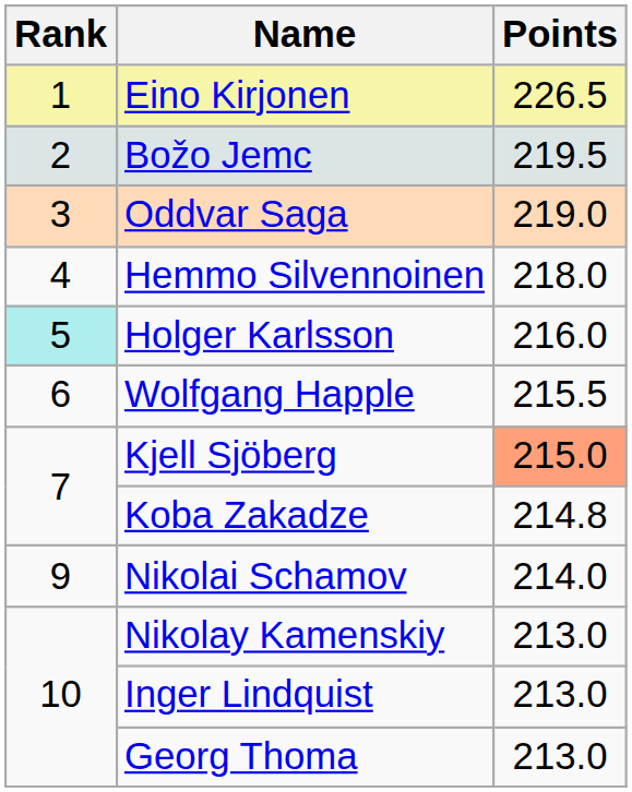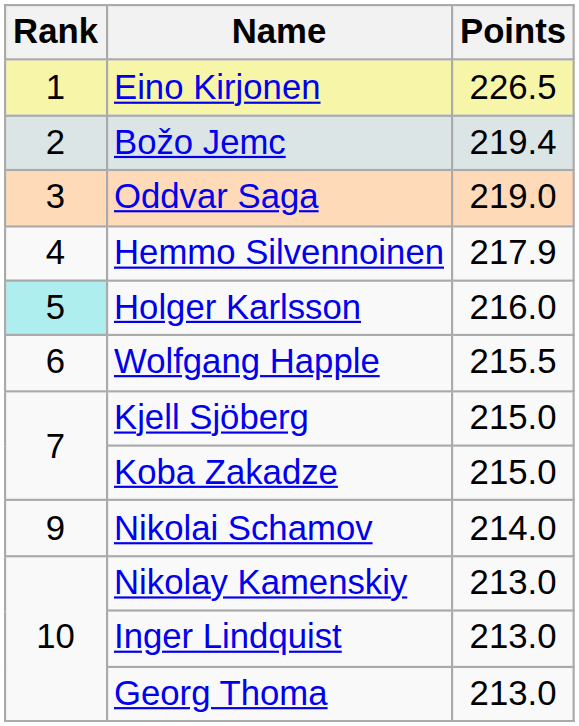 <table class="wikitable sortable">
 <tr>
 <th align=Center>Rank</th>
 <th>Name</th>
 <th>Points</th>
 </tr>
 <tr style="background:#F7F6A8">
 <td align=center>1</td>
 <td> <a href='#'>Eino Kirjonen</a></td>
 <td align=center>226.5</td>
 </tr>
 <tr style="background: #DCE5E5;">
 <td align=center>2</td>
 <td> <a href='#'>Božo Jemc</a></td>
-<td align=center>219.5</td>
+<td align=center>219.4</td>
 </tr>
 <tr style="background: #FFDAB9;">
 <td align=center>3</td>
 <td> <a href='#'>Oddvar Saga</a></td>
 <td align=center>219.0</td>
 </tr>
 <tr>
 <td align=center>4</td>
 <td> <a href='#'>Hemmo Silvennoinen</a></td>
-<td align=center>218.0</td>
+<td align=center>217.9</td>
 </tr>
 <tr>
 <td align=center style="background: paleturquoise;">5</td>
 <td> <a href='#'>Holger Karlsson</a></td>
 <td align=center>216.0</td>
 </tr>
 <tr>
 <td align=center>6</td>
 <td> <a href='#'>Wolfgang Happle</a></td>
 <td align=center>215.5</td>
 </tr>
 <tr>
 <td rowspan=2 align=center>7</td>
 <td> <a href='#'>Kjell Sjöberg</a></td>
-<td align=center style="background: lightsalmon;">215.0</td>
+<td align=center>215.0</td>
 </tr>
 <tr>
 <td> <a href='#'>Koba Zakadze</a></td>
-<td align=center>214.8</td>
+<td align=center>215.0</td>
 </tr>
 <tr>
 <td align=center>9</td>
 <td> <a href='#'>Nikolai Schamov</a></td>
 <td align=center>214.0</td>
 </tr>
 <tr>
 <td rowspan=3 align=center>10</td>
 <td> <a href='#'>Nikolay Kamenskiy</a></td>
 <td align=center>213.0</td>
 </tr>
 <tr>
 <td> <a href='#'>Inger Lindquist</a></td>
 <td align=center>213.0</td>
 </tr>
 <tr>
 <td> <a href='#'>Georg Thoma</a></td>
 <td align=center>213.0</td>
 </tr>
 <tr>
 </tr>
 </table>
